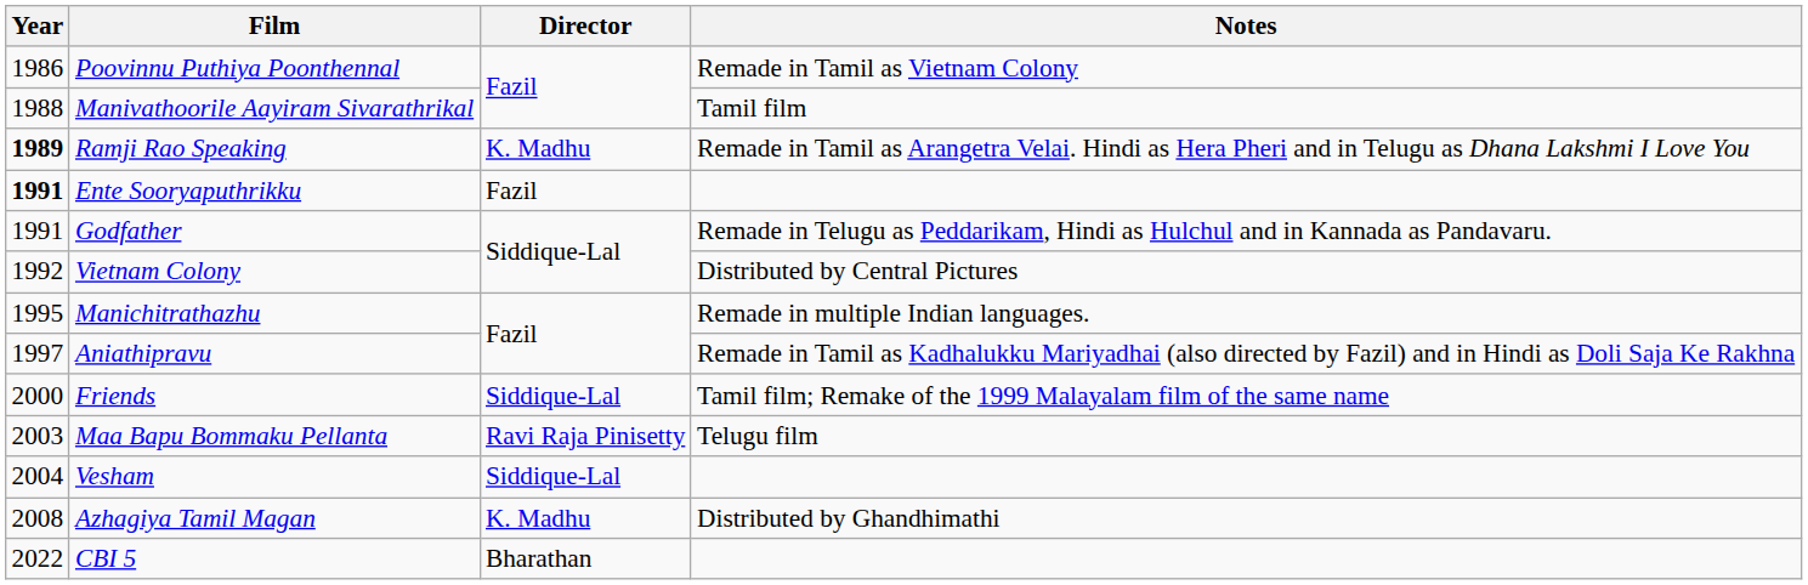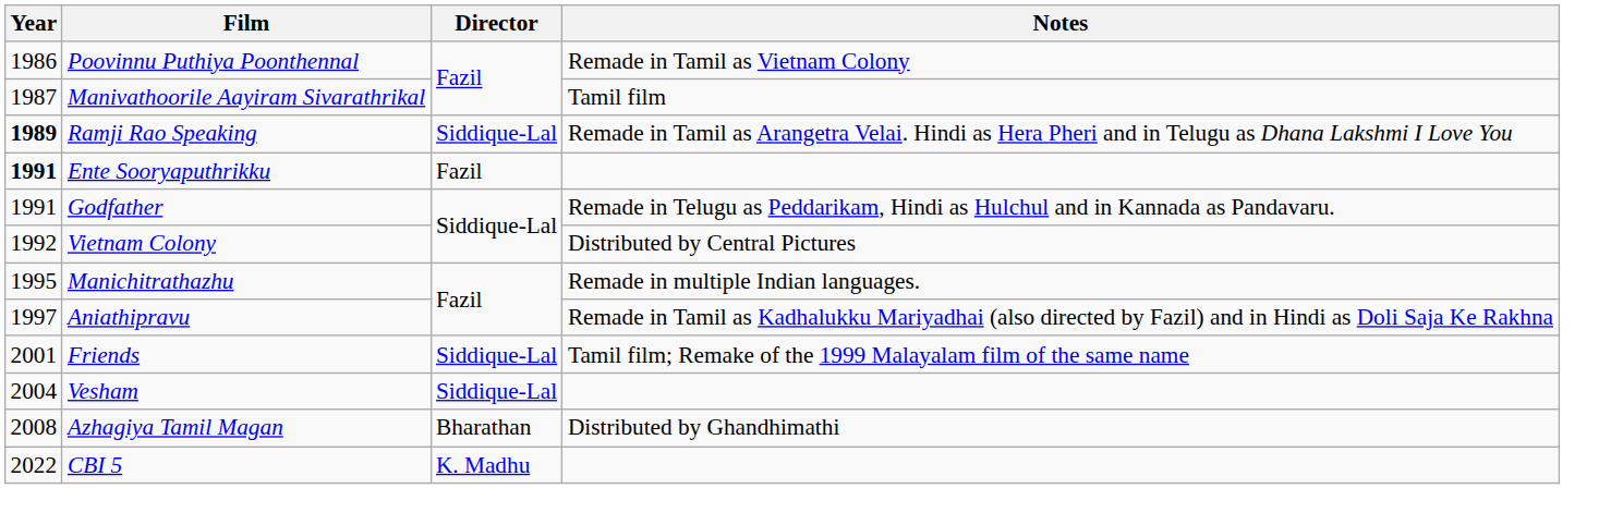 <table class="wikitable sortable">
 <tr>
 <th>Year</th>
 <th>Film</th>
 <th>Director</th>
 <th class="unsortable">Notes</th>
 </tr>
 <tr>
 <td>1986</td>
 <td><em><a href='#'>Poovinnu Puthiya Poonthennal</a></em></td>
 <td rowspan="2"><a href='#'>Fazil</a></td>
 <td>Remade in Tamil as <a href='#'>Vietnam Colony</a></td>
 </tr>
 <tr>
-<td>1988</td>
+<td>1987</td>
 <td><em><a href='#'>Manivathoorile Aayiram Sivarathrikal</a></em></td>
 <td>Tamil film</td>
 </tr>
 <tr>
 <td><strong>1989</strong></td>
 <td><em><a href='#'>Ramji Rao Speaking</a></em></td>
-<td><a href='#'>K. Madhu</a></td>
+<td><a href='#'>Siddique-Lal</a></td>
 <td>Remade in Tamil as <a href='#'>Arangetra Velai</a>. Hindi as <a href='#'>Hera Pheri</a> and in Telugu as <em>Dhana Lakshmi I Love You</em></td>
 </tr>
 <tr>
 <td><strong>1991</strong></td>
 <td><em><a href='#'>Ente Sooryaputhrikku</a></em></td>
 <td>Fazil</td>
 <td></td>
 </tr>
 <tr>
 <td>1991</td>
 <td><em><a href='#'>Godfather</a></em></td>
 <td rowspan="2">Siddique-Lal</td>
 <td>Remade in Telugu as <a href='#'>Peddarikam</a>,  Hindi as <a href='#'>Hulchul</a> and in Kannada as Pandavaru.</td>
 </tr>
 <tr>
 <td>1992</td>
 <td><em><a href='#'>Vietnam Colony</a></em></td>
 <td>Distributed by Central Pictures</td>
 </tr>
 <tr>
 <td>1995</td>
 <td><em><a href='#'>Manichitrathazhu</a></em></td>
 <td rowspan="2">Fazil</td>
 <td>Remade in multiple Indian languages.</td>
 </tr>
 <tr>
 <td>1997</td>
 <td><em><a href='#'>Aniathipravu</a></em></td>
 <td>Remade in Tamil as <a href='#'>Kadhalukku Mariyadhai</a> (also directed by Fazil) and in Hindi as <a href='#'>Doli Saja Ke Rakhna</a></td>
 </tr>
 <tr>
-<td>2000</td>
+<td>2001</td>
 <td><em><a href='#'>Friends</a></em></td>
 <td><a href='#'>Siddique-Lal</a></td>
 <td>Tamil film; Remake of the <a href='#'>1999 Malayalam film of the same name</a></td>
-</tr>
-<tr>
-<td>2003</td>
-<td><em><a href='#'>Maa Bapu Bommaku Pellanta</a></em></td>
-<td><a href='#'>Ravi Raja Pinisetty</a></td>
-<td>Telugu film</td>
 </tr>
 <tr>
 <td>2004</td>
 <td><em><a href='#'>Vesham</a></em></td>
 <td><a href='#'>Siddique-Lal</a></td>
 <td></td>
 </tr>
 <tr>
 <td>2008</td>
 <td><em><a href='#'>Azhagiya Tamil Magan</a></em></td>
-<td><a href='#'>K. Madhu</a></td>
+<td>Bharathan</td>
 <td>Distributed by Ghandhimathi</td>
 </tr>
 <tr>
 <td>2022</td>
 <td><em><a href='#'>CBI 5</a></em></td>
-<td>Bharathan</td>
+<td><a href='#'>K. Madhu</a></td>
 <td></td>
 </tr>
 </table>
